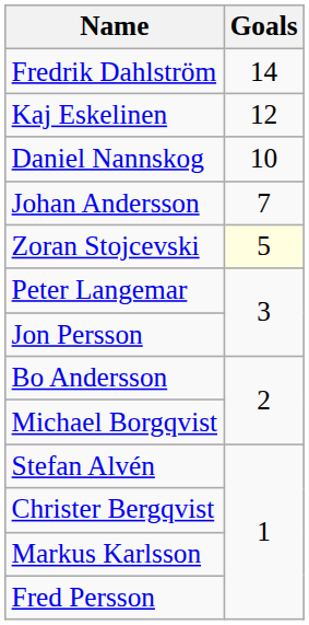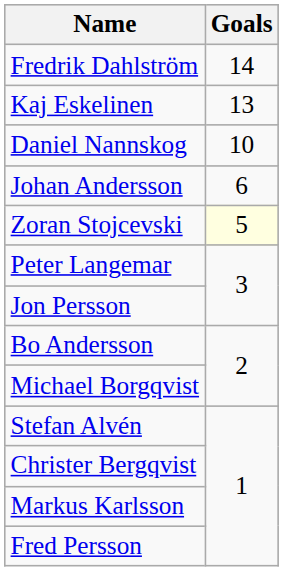 <table class="wikitable">
 <tr>
 <th>Name</th>
 <th>Goals</th>
 </tr>
 <tr>
 <td> <a href='#'>Fredrik Dahlström</a></td>
 <td style="text-align:center;">14</td>
 </tr>
 <tr>
 <td> <a href='#'>Kaj Eskelinen</a></td>
-<td style="text-align:center;">12</td>
+<td style="text-align:center;">13</td>
 </tr>
 <tr>
 <td> <a href='#'>Daniel Nannskog</a></td>
 <td style="text-align:center;">10</td>
 </tr>
 <tr>
 <td> <a href='#'>Johan Andersson</a></td>
-<td style="text-align:center;">7</td>
+<td style="text-align:center;">6</td>
 </tr>
 <tr>
 <td> <a href='#'>Zoran Stojcevski</a></td>
 <td style="background: lightyellow; text-align:center;">5</td>
 </tr>
 <tr>
 <td> <a href='#'>Peter Langemar</a></td>
 <td rowspan="2"  style="text-align:center;">3</td>
 </tr>
 <tr>
 <td> <a href='#'>Jon Persson</a></td>
 </tr>
 <tr>
 <td> <a href='#'>Bo Andersson</a></td>
 <td rowspan="2"  style="text-align:center;">2</td>
 </tr>
 <tr>
 <td> <a href='#'>Michael Borgqvist</a></td>
 </tr>
 <tr>
 <td> <a href='#'>Stefan Alvén</a></td>
 <td rowspan="4"  style="text-align:center;">1</td>
 </tr>
 <tr>
 <td> <a href='#'>Christer Bergqvist</a></td>
 </tr>
 <tr>
 <td> <a href='#'>Markus Karlsson</a></td>
 </tr>
 <tr>
 <td> <a href='#'>Fred Persson</a></td>
 </tr>
 </table>
